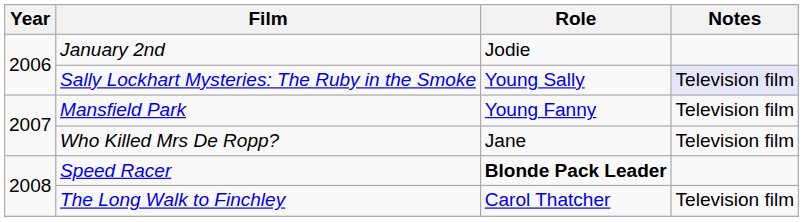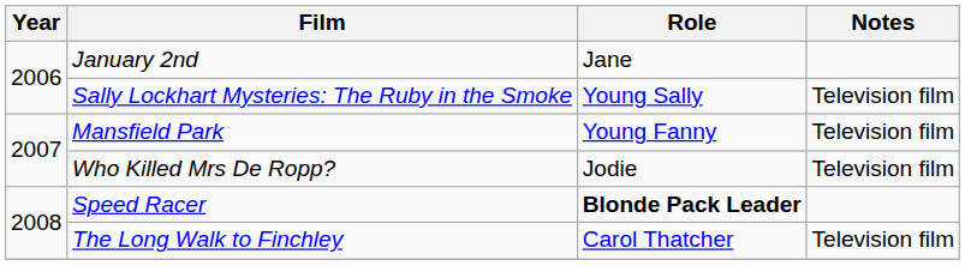 <table class="wikitable">
 <tr>
 <th>Year</th>
 <th>Film</th>
 <th>Role</th>
 <th>Notes</th>
 </tr>
 <tr>
 <td rowspan="2">2006</td>
 <td><em>January 2nd</em></td>
-<td>Jodie</td>
+<td>Jane</td>
 <td></td>
 </tr>
 <tr>
 <td><em><a href='#'>Sally Lockhart Mysteries: The Ruby in the Smoke</a></em></td>
 <td><a href='#'>Young Sally</a></td>
-<td style="background: lavender;">Television film</td>
+<td>Television film</td>
 </tr>
 <tr>
 <td rowspan="2">2007</td>
 <td><em><a href='#'>Mansfield Park</a></em></td>
 <td><a href='#'>Young Fanny</a></td>
 <td>Television film</td>
 </tr>
 <tr>
 <td><em>Who Killed Mrs De Ropp?</em></td>
-<td>Jane</td>
+<td>Jodie</td>
 <td>Television film</td>
 </tr>
 <tr>
 <td rowspan="2">2008</td>
 <td><em><a href='#'>Speed Racer</a></em></td>
 <td><strong>Blonde Pack Leader</strong></td>
 <td></td>
 </tr>
 <tr>
 <td><em><a href='#'>The Long Walk to Finchley</a></em></td>
 <td><a href='#'>Carol Thatcher</a></td>
 <td>Television film</td>
 </tr>
 <tr>
 </tr>
 </table>
